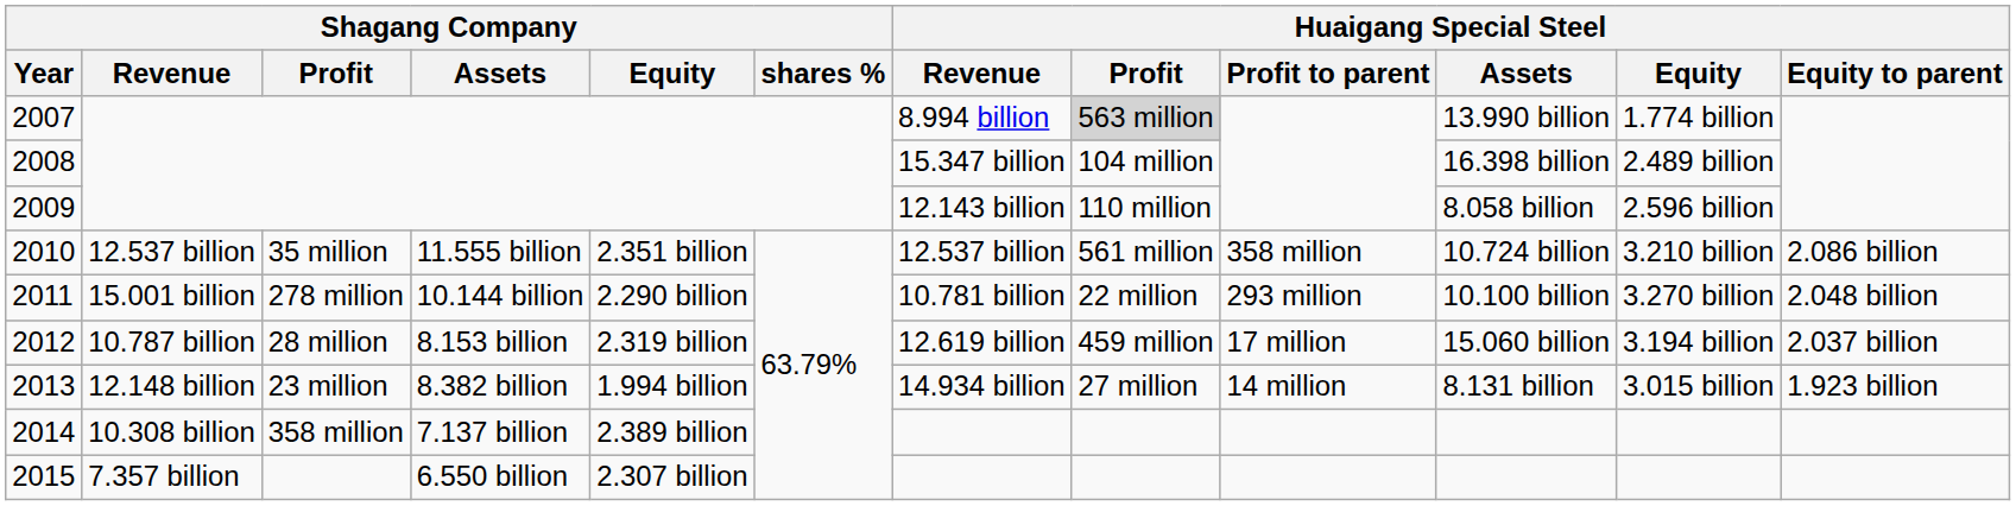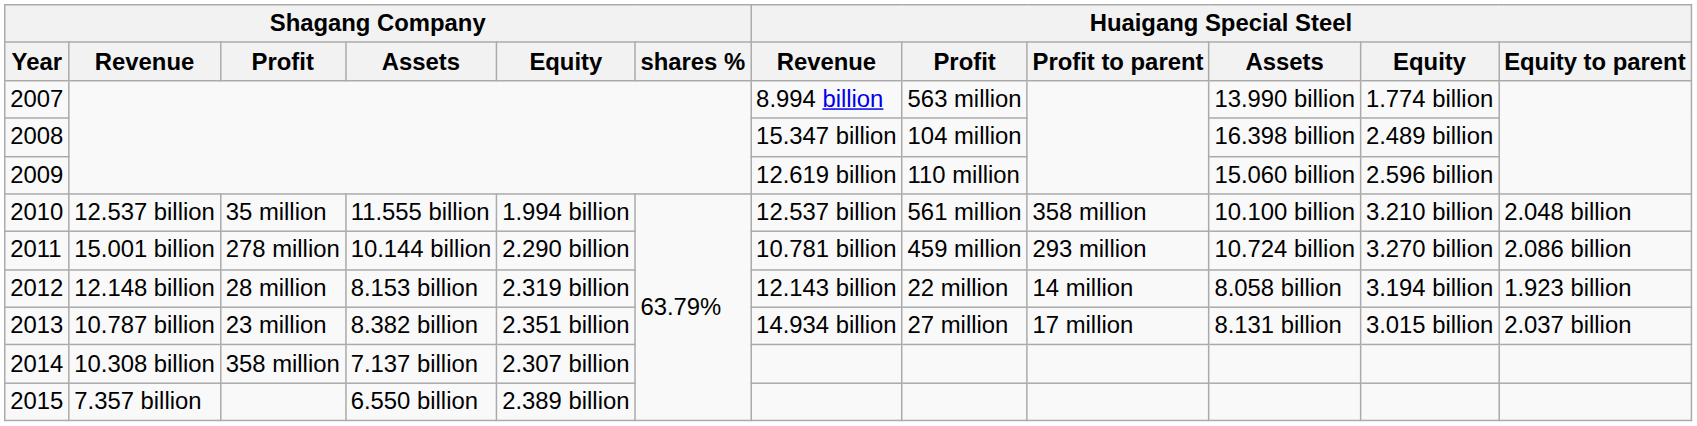 <table class="wikitable" border="1">
 <tr>
 <th colspan=6>Shagang Company</th>
 <th colspan = 6>Huaigang Special Steel</th>
 </tr>
 <tr>
 <th>Year</th>
 <th>Revenue</th>
 <th>Profit</th>
 <th>Assets</th>
 <th>Equity</th>
 <th>shares %</th>
 <th>Revenue</th>
 <th>Profit</th>
 <th>Profit to parent</th>
 <th>Assets</th>
 <th>Equity</th>
 <th>Equity to parent</th>
 </tr>
 <tr>
 <td>2007</td>
 <td colspan=5 rowspan=3></td>
 <td>8.994 <a href='#'>billion</a></td>
-<td style="background: lightgrey;">563 million</td>
+<td>563 million</td>
 <td rowspan=3></td>
 <td>13.990 billion</td>
 <td>1.774 billion</td>
 <td rowspan=3></td>
 </tr>
 <tr>
 <td>2008</td>
 <td> 15.347 billion</td>
 <td> 104 million</td>
 <td> 16.398 billion</td>
 <td> 2.489 billion</td>
 </tr>
 <tr>
 <td>2009</td>
-<td> 12.143 billion</td>
+<td> 12.619 billion</td>
 <td> 110 million</td>
-<td> 8.058 billion</td>
+<td> 15.060 billion</td>
 <td> 2.596 billion</td>
 </tr>
 <tr>
 <td>2010</td>
 <td> 12.537 billion</td>
 <td> 35 million</td>
 <td> 11.555 billion</td>
-<td> 2.351 billion</td>
+<td> 1.994 billion</td>
 <td rowspan=6>63.79%</td>
 <td> 12.537 billion</td>
 <td> 561 million</td>
 <td> 358 million</td>
-<td> 10.724 billion</td>
+<td> 10.100 billion</td>
 <td> 3.210 billion</td>
-<td> 2.086 billion</td>
+<td> 2.048 billion</td>
 </tr>
 <tr>
 <td>2011</td>
 <td> 15.001 billion</td>
 <td> 278 million</td>
 <td> 10.144 billion</td>
 <td> 2.290 billion</td>
 <td> 10.781 billion</td>
-<td> 22 million</td>
+<td> 459 million</td>
 <td> 293 million</td>
-<td> 10.100 billion</td>
+<td> 10.724 billion</td>
 <td> 3.270 billion</td>
-<td> 2.048 billion</td>
+<td> 2.086 billion</td>
 </tr>
 <tr>
 <td>2012</td>
-<td> 10.787 billion</td>
+<td> 12.148 billion</td>
 <td> 28 million</td>
 <td> 8.153 billion</td>
 <td> 2.319 billion</td>
-<td> 12.619 billion</td>
-<td> 459 million</td>
-<td> 17 million</td>
-<td> 15.060 billion</td>
+<td> 12.143 billion</td>
+<td> 22 million</td>
+<td> 14 million</td>
+<td> 8.058 billion</td>
 <td> 3.194 billion</td>
-<td> 2.037 billion</td>
+<td> 1.923 billion</td>
 </tr>
 <tr>
 <td>2013</td>
-<td> 12.148 billion</td>
+<td> 10.787 billion</td>
 <td> 23 million</td>
 <td> 8.382 billion</td>
-<td> 1.994 billion</td>
+<td> 2.351 billion</td>
 <td> 14.934 billion</td>
 <td> 27 million</td>
-<td> 14 million</td>
+<td> 17 million</td>
 <td> 8.131 billion</td>
 <td> 3.015 billion</td>
-<td> 1.923 billion</td>
+<td> 2.037 billion</td>
 </tr>
 <tr>
 <td>2014</td>
 <td> 10.308 billion</td>
 <td> 358 million</td>
 <td> 7.137 billion</td>
-<td> 2.389 billion</td>
+<td> 2.307 billion</td>
 <td></td>
 <td></td>
 <td></td>
 <td></td>
 <td></td>
 <td></td>
 </tr>
 <tr>
 <td>2015</td>
 <td> 7.357 billion</td>
 <td> </td>
 <td> 6.550 billion</td>
-<td> 2.307 billion</td>
+<td> 2.389 billion</td>
 <td></td>
 <td></td>
 <td></td>
 <td></td>
 <td></td>
 <td></td>
 </tr>
 </table>
